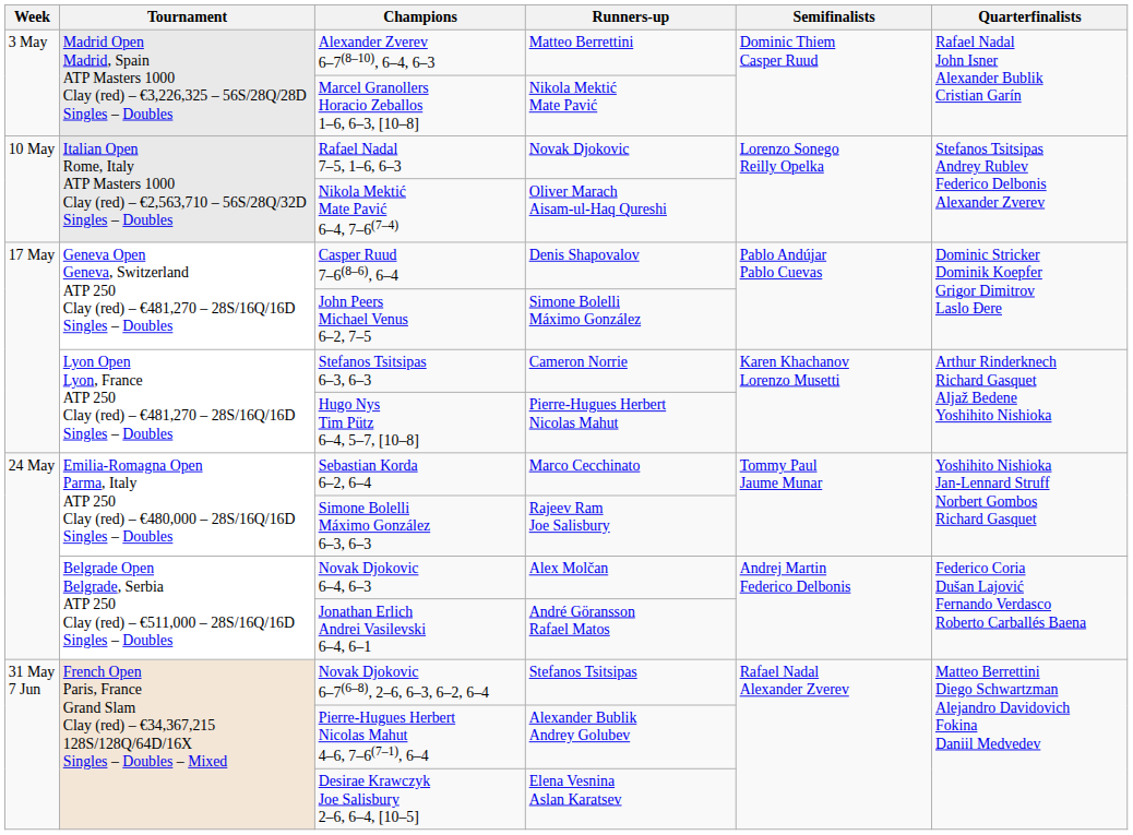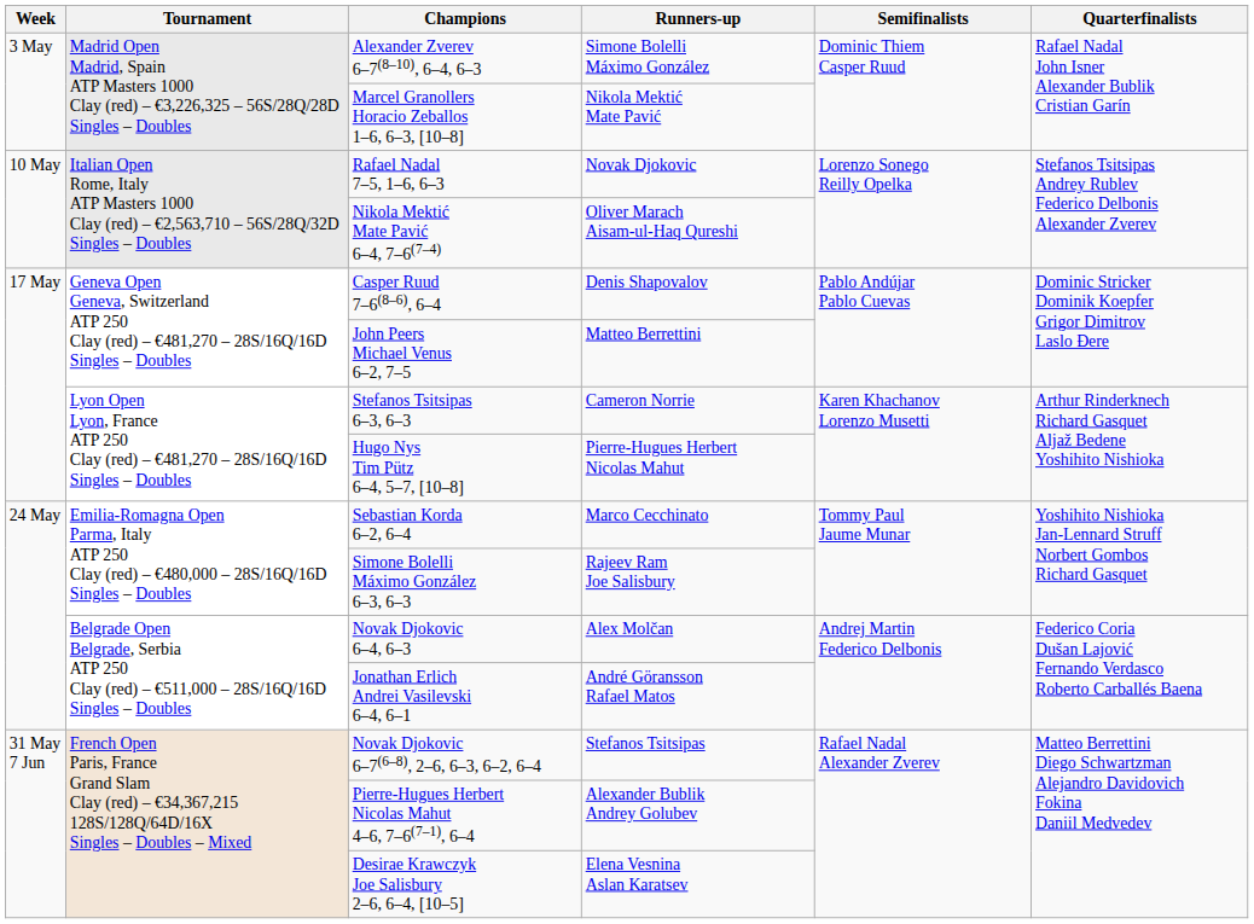 <table class=wikitable style=font-size:95%>
 <tr>
 <th style="width:48px;">Week</th>
 <th style="width:250px;">Tournament</th>
 <th style="width:205px;">Champions</th>
 <th style="width:205px;">Runners-up</th>
 <th style="width:190px;">Semifinalists</th>
 <th style="width:190px;">Quarterfinalists</th>
 </tr>
 <tr valign=top>
 <td rowspan=2>3 May</td>
 <td style="background:#e9e9e9;" rowspan=2><a href='#'>Madrid Open</a> <br> <a href='#'>Madrid</a>, Spain<br>ATP Masters 1000 <br> Clay (red) – €3,226,325 – 56S/28Q/28D <br> <a href='#'>Singles</a> – <a href='#'>Doubles</a></td>
 <td> <a href='#'>Alexander Zverev</a> <br> 6–7<sup>(8–10)</sup>, 6–4, 6–3</td>
-<td> <a href='#'>Matteo Berrettini</a></td>
+<td> <a href='#'>Simone Bolelli</a> <br>  <a href='#'>Máximo González</a></td>
 <td rowspan=2> <a href='#'>Dominic Thiem</a> <br>  <a href='#'>Casper Ruud</a></td>
 <td rowspan=2> <a href='#'>Rafael Nadal</a> <br> <a href='#'>John Isner</a> <br> <a href='#'>Alexander Bublik</a> <br>  <a href='#'>Cristian Garín</a></td>
 </tr>
 <tr valign=top>
 <td> <a href='#'>Marcel Granollers</a> <br>  <a href='#'>Horacio Zeballos</a> <br> 1–6, 6–3, [10–8]</td>
 <td> <a href='#'>Nikola Mektić</a> <br>  <a href='#'>Mate Pavić</a></td>
 </tr>
 <tr valign=top>
 <td rowspan=2>10 May</td>
 <td style="background:#e9e9e9;" rowspan=2><a href='#'>Italian Open</a><br> Rome, Italy <br> ATP Masters 1000 <br> Clay (red) – €2,563,710 – 56S/28Q/32D <br> <a href='#'>Singles</a> – <a href='#'>Doubles</a></td>
 <td> <a href='#'>Rafael Nadal</a> <br> 7–5, 1–6, 6–3</td>
 <td> <a href='#'>Novak Djokovic</a></td>
 <td rowspan=2> <a href='#'>Lorenzo Sonego</a> <br>  <a href='#'>Reilly Opelka</a></td>
 <td rowspan=2> <a href='#'>Stefanos Tsitsipas</a> <br>  <a href='#'>Andrey Rublev</a> <br> <a href='#'>Federico Delbonis</a> <br>  <a href='#'>Alexander Zverev</a></td>
 </tr>
 <tr valign=top>
 <td> <a href='#'>Nikola Mektić</a> <br>  <a href='#'>Mate Pavić</a> <br> 6–4, 7–6<sup>(7–4)</sup></td>
 <td> <a href='#'>Oliver Marach</a> <br>  <a href='#'>Aisam-ul-Haq Qureshi</a></td>
 </tr>
 <tr valign=top>
 <td rowspan=4>17 May</td>
 <td style="background:#fff;" rowspan=2><a href='#'>Geneva Open</a> <br> <a href='#'>Geneva</a>, Switzerland <br> ATP 250 <br> Clay (red) – €481,270 – 28S/16Q/16D <br> <a href='#'>Singles</a> – <a href='#'>Doubles</a></td>
 <td> <a href='#'>Casper Ruud</a> <br> 7–6<sup>(8–6)</sup>, 6–4</td>
 <td> <a href='#'>Denis Shapovalov</a></td>
 <td rowspan=2> <a href='#'>Pablo Andújar</a> <br>  <a href='#'>Pablo Cuevas</a></td>
 <td rowspan=2> <a href='#'>Dominic Stricker</a> <br> <a href='#'>Dominik Koepfer</a> <br> <a href='#'>Grigor Dimitrov</a> <br>  <a href='#'>Laslo Đere</a></td>
 </tr>
 <tr valign=top>
 <td> <a href='#'>John Peers</a> <br>  <a href='#'>Michael Venus</a> <br>6–2, 7–5</td>
-<td> <a href='#'>Simone Bolelli</a> <br>  <a href='#'>Máximo González</a></td>
+<td> <a href='#'>Matteo Berrettini</a></td>
 </tr>
 <tr valign=top>
 <td style="background:#fff;" rowspan=2><a href='#'>Lyon Open</a><br> <a href='#'>Lyon</a>, France <br> ATP 250 <br> Clay (red) – €481,270 – 28S/16Q/16D <br> <a href='#'>Singles</a> – <a href='#'>Doubles</a></td>
 <td> <a href='#'>Stefanos Tsitsipas</a><br>6–3, 6–3</td>
 <td> <a href='#'>Cameron Norrie</a></td>
 <td rowspan=2> <a href='#'>Karen Khachanov</a> <br>  <a href='#'>Lorenzo Musetti</a></td>
 <td rowspan=2> <a href='#'>Arthur Rinderknech</a> <br> <a href='#'>Richard Gasquet</a> <br> <a href='#'>Aljaž Bedene</a> <br>  <a href='#'>Yoshihito Nishioka</a></td>
 </tr>
 <tr valign=top>
 <td> <a href='#'>Hugo Nys</a> <br>  <a href='#'>Tim Pütz</a> <br> 6–4, 5–7, [10–8]</td>
 <td> <a href='#'>Pierre-Hugues Herbert</a> <br>  <a href='#'>Nicolas Mahut</a></td>
 </tr>
 <tr valign=top>
 <td rowspan=4>24 May</td>
 <td style="background:#fff;" rowspan=2><a href='#'>Emilia-Romagna Open</a> <br> <a href='#'>Parma</a>, Italy <br> ATP 250 <br> Clay (red) – €480,000 – 28S/16Q/16D <br> <a href='#'>Singles</a> – <a href='#'>Doubles</a></td>
 <td> <a href='#'>Sebastian Korda</a><br>6–2, 6–4</td>
 <td> <a href='#'>Marco Cecchinato</a></td>
 <td rowspan=2> <a href='#'>Tommy Paul</a> <br>  <a href='#'>Jaume Munar</a></td>
 <td rowspan=2> <a href='#'>Yoshihito Nishioka</a> <br> <a href='#'>Jan-Lennard Struff</a> <br> <a href='#'>Norbert Gombos</a> <br>  <a href='#'>Richard Gasquet</a></td>
 </tr>
 <tr valign=top>
 <td> <a href='#'>Simone Bolelli</a> <br>  <a href='#'>Máximo González</a> <br> 6–3, 6–3</td>
 <td> <a href='#'>Rajeev Ram</a> <br>  <a href='#'>Joe Salisbury</a></td>
 </tr>
 <tr valign=top>
 <td style="background:#fff;" rowspan=2><a href='#'>Belgrade Open</a><br> <a href='#'>Belgrade</a>, Serbia<br> ATP 250 <br> Clay (red) – €511,000 – 28S/16Q/16D <br> <a href='#'>Singles</a> – <a href='#'>Doubles</a></td>
 <td> <a href='#'>Novak Djokovic</a> <br>6–4, 6–3</td>
 <td> <a href='#'>Alex Molčan</a></td>
 <td rowspan=2> <a href='#'>Andrej Martin</a> <br>  <a href='#'>Federico Delbonis</a></td>
 <td rowspan=2> <a href='#'>Federico Coria</a> <br> <a href='#'>Dušan Lajović</a> <br> <a href='#'>Fernando Verdasco</a> <br>  <a href='#'>Roberto Carballés Baena</a></td>
 </tr>
 <tr valign=top>
 <td> <a href='#'>Jonathan Erlich</a> <br>  <a href='#'>Andrei Vasilevski</a> <br> 6–4, 6–1</td>
 <td> <a href='#'>André Göransson</a> <br>  <a href='#'>Rafael Matos</a></td>
 </tr>
 <tr valign=top>
 <td rowspan=3>31 May<br>7 Jun</td>
 <td style="background:#f3e6d7;" rowspan=3><a href='#'>French Open</a> <br> Paris, France<br>Grand Slam<br> Clay (red) – €34,367,215 <br> 128S/128Q/64D/16X<br><a href='#'>Singles</a> – <a href='#'>Doubles</a> – <a href='#'>Mixed</a></td>
 <td> <a href='#'>Novak Djokovic</a><br> 6–7<sup>(6–8)</sup>, 2–6, 6–3, 6–2, 6–4</td>
 <td> <a href='#'>Stefanos Tsitsipas</a></td>
 <td rowspan=3> <a href='#'>Rafael Nadal</a> <br>   <a href='#'>Alexander Zverev</a></td>
 <td rowspan=3> <a href='#'>Matteo Berrettini</a> <br>  <a href='#'>Diego Schwartzman</a><br>  <a href='#'>Alejandro Davidovich <br>Fokina</a> <br>  <a href='#'>Daniil Medvedev</a></td>
 </tr>
 <tr valign=top>
 <td> <a href='#'>Pierre-Hugues Herbert</a> <br>  <a href='#'>Nicolas Mahut</a> <br> 4–6, 7–6<sup>(7–1)</sup>, 6–4</td>
 <td> <a href='#'>Alexander Bublik</a> <br>  <a href='#'>Andrey Golubev</a></td>
 </tr>
 <tr valign=top>
 <td> <a href='#'>Desirae Krawczyk</a> <br>  <a href='#'>Joe Salisbury</a> <br>2–6, 6–4, [10–5]</td>
 <td>  <a href='#'>Elena Vesnina</a>  <br>   <a href='#'>Aslan Karatsev</a></td>
 </tr>
 </table>
